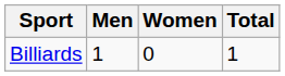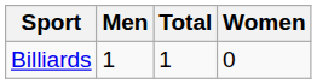 <table class="wikitable sortable">
 <tr>
 <th>Sport</th>
 <th>Men</th>
+<th>Total</th>
 <th>Women</th>
-<th>Total</th>
 </tr>
 <tr>
 <td><a href='#'>Billiards</a></td>
 <td>1</td>
+<td>1</td>
 <td>0</td>
-<td>1</td>
 </tr>
 </table>
